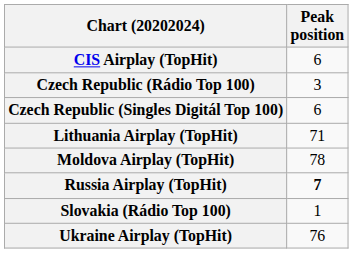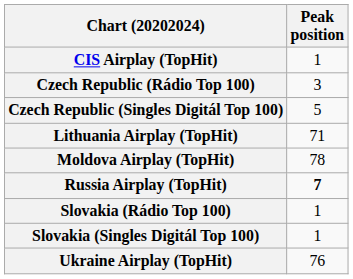 <table class="wikitable plainrowheaders sortable" style="text-align:center">
 <tr>
 <th scope="col">Chart (20202024)</th>
 <th scope="col">Peak<br>position</th>
 </tr>
 <tr>
 <th scope="row"><a href='#'>CIS</a> Airplay (TopHit)</th>
-<td>6</td>
+<td>1</td>
 </tr>
 <tr>
 <th scope="row">Czech Republic (Rádio Top 100)</th>
 <td>3</td>
 </tr>
 <tr>
 <th scope="row">Czech Republic (Singles Digitál Top 100)</th>
-<td>6</td>
+<td>5</td>
 </tr>
 <tr>
 <th scope="row">Lithuania Airplay (TopHit)</th>
 <td>71</td>
 </tr>
 <tr>
 <th scope="row">Moldova Airplay (TopHit)</th>
 <td>78</td>
 </tr>
 <tr>
 <th scope="row">Russia Airplay (TopHit)</th>
 <td><strong>7</strong></td>
 </tr>
 <tr>
 <th scope="row">Slovakia (Rádio Top 100)</th>
 <td>1</td>
 </tr>
 <tr>
+<th scope="row">Slovakia (Singles Digitál Top 100)</th>
+<td>1</td>
+</tr>
+<tr>
 <th scope="row">Ukraine Airplay (TopHit)</th>
 <td>76</td>
 </tr>
 </table>
